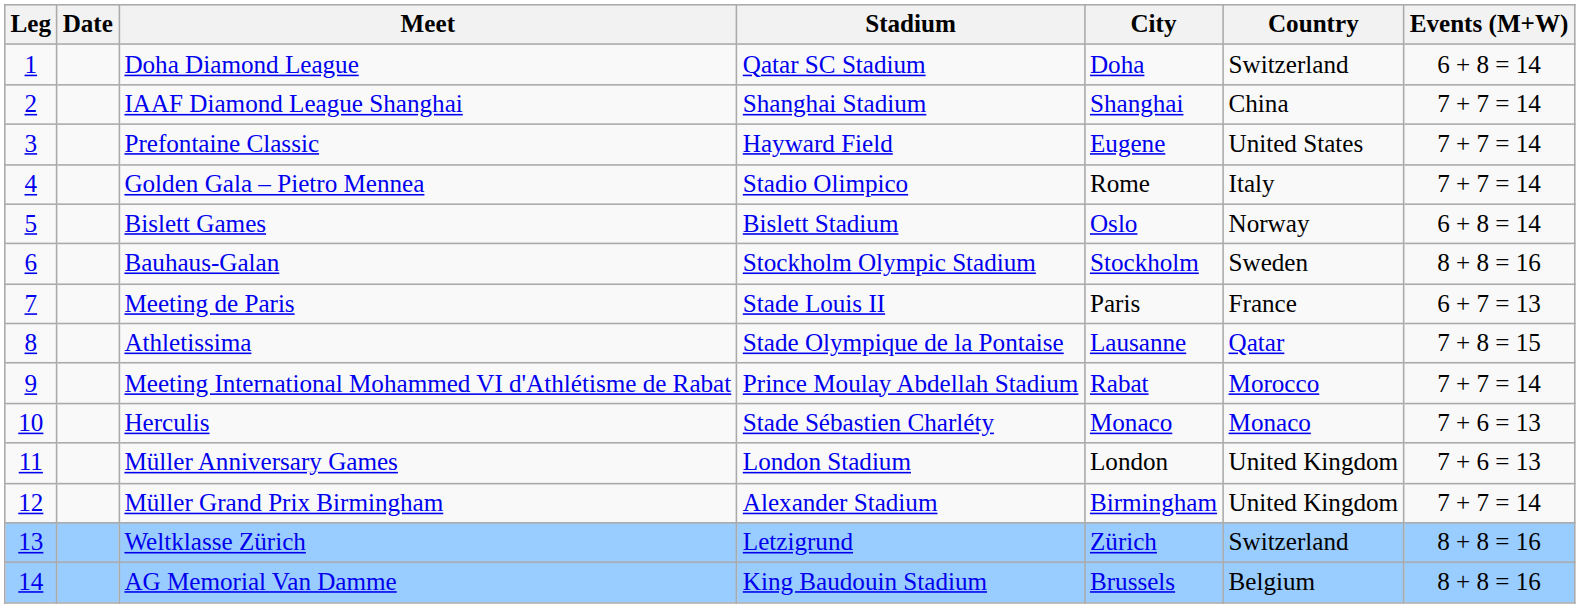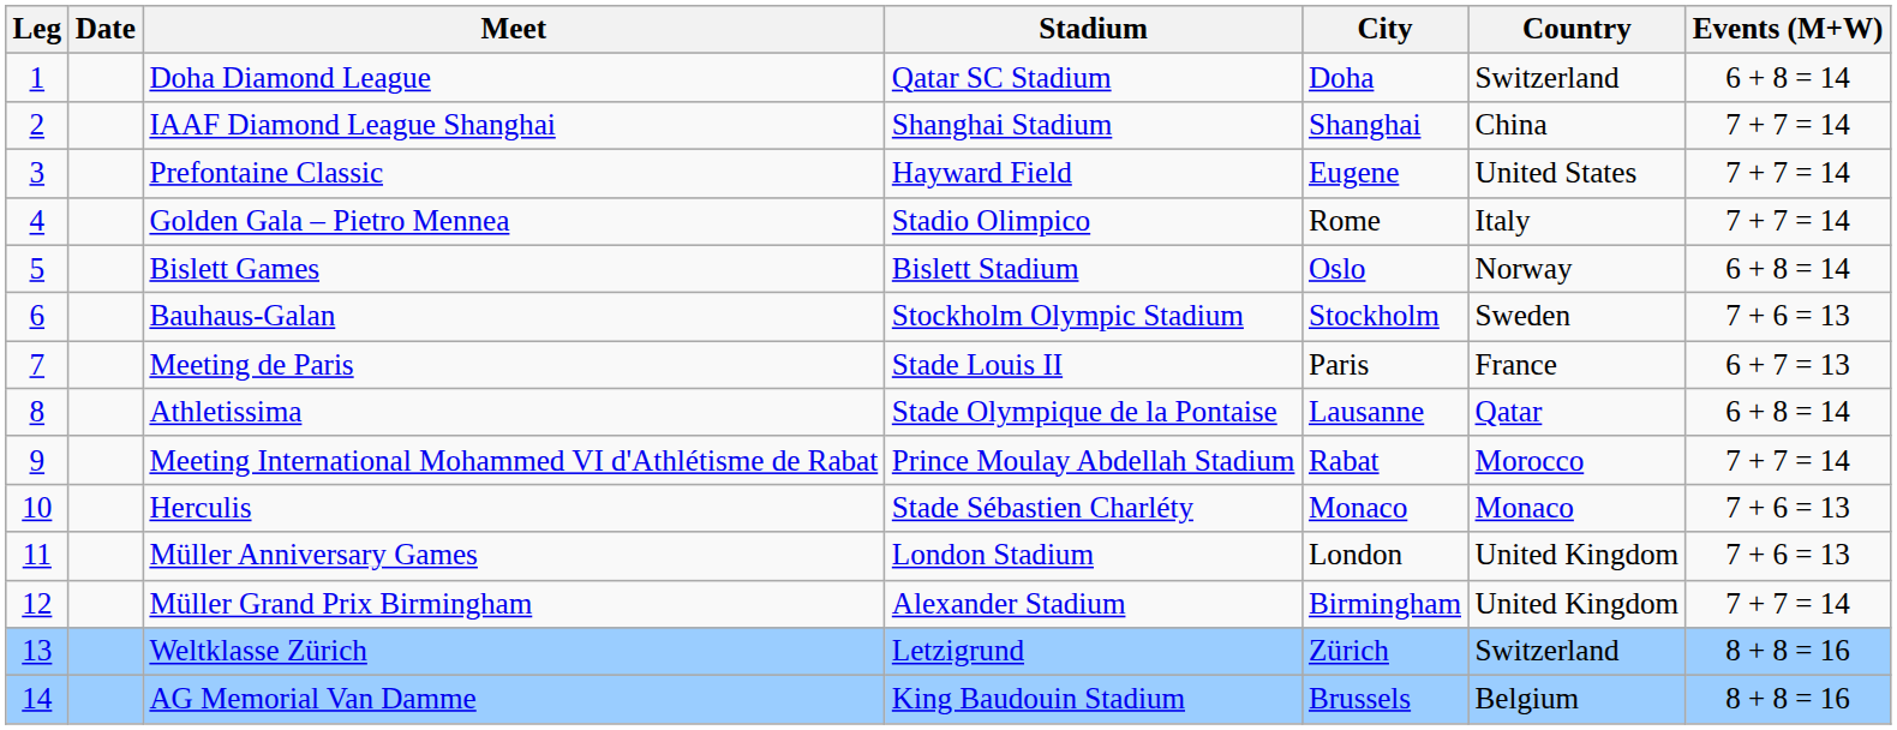 <table class="wikitable sortable">
 <tr>
 <th>Leg</th>
 <th>Date</th>
 <th>Meet</th>
 <th>Stadium</th>
 <th>City</th>
 <th>Country</th>
 <th>Events (M+W)</th>
 </tr>
 <tr>
 <td align=center><a href='#'>1</a></td>
 <td></td>
 <td><a href='#'>Doha Diamond League</a></td>
 <td><a href='#'>Qatar SC Stadium</a></td>
 <td><a href='#'>Doha</a></td>
 <td>Switzerland</td>
 <td align=center>6 + 8 = 14</td>
 </tr>
 <tr>
 <td align=center><a href='#'>2</a></td>
 <td></td>
 <td><a href='#'>IAAF Diamond League Shanghai</a></td>
 <td><a href='#'>Shanghai Stadium</a></td>
 <td><a href='#'>Shanghai</a></td>
 <td>China</td>
 <td align=center>7 + 7 = 14</td>
 </tr>
 <tr>
 <td align=center><a href='#'>3</a></td>
 <td></td>
 <td><a href='#'>Prefontaine Classic</a></td>
 <td><a href='#'>Hayward Field</a></td>
 <td><a href='#'>Eugene</a></td>
 <td>United States</td>
 <td align=center>7 + 7 = 14</td>
 </tr>
 <tr>
 <td align=center><a href='#'>4</a></td>
 <td></td>
 <td><a href='#'>Golden Gala – Pietro Mennea</a></td>
 <td><a href='#'>Stadio Olimpico</a></td>
 <td>Rome</td>
 <td>Italy</td>
 <td align=center>7 + 7 = 14</td>
 </tr>
 <tr>
 <td align=center><a href='#'>5</a></td>
 <td></td>
 <td><a href='#'>Bislett Games</a></td>
 <td><a href='#'>Bislett Stadium</a></td>
 <td><a href='#'>Oslo</a></td>
 <td>Norway</td>
 <td align=center>6 + 8 = 14</td>
 </tr>
 <tr>
 <td align=center><a href='#'>6</a></td>
 <td></td>
 <td><a href='#'>Bauhaus-Galan</a></td>
 <td><a href='#'>Stockholm Olympic Stadium</a></td>
 <td><a href='#'>Stockholm</a></td>
 <td>Sweden</td>
-<td align=center>8 + 8 = 16</td>
+<td align=center>7 + 6 = 13</td>
 </tr>
 <tr>
 <td align=center><a href='#'>7</a></td>
 <td></td>
 <td><a href='#'>Meeting de Paris</a></td>
 <td><a href='#'>Stade Louis II</a></td>
 <td>Paris</td>
 <td>France</td>
 <td align=center>6 + 7 = 13</td>
 </tr>
 <tr>
 <td align=center><a href='#'>8</a></td>
 <td></td>
 <td><a href='#'>Athletissima</a></td>
 <td><a href='#'>Stade Olympique de la Pontaise</a></td>
 <td><a href='#'>Lausanne</a></td>
 <td><a href='#'>Qatar</a></td>
-<td align=center>7 + 8 = 15</td>
+<td align=center>6 + 8 = 14</td>
 </tr>
 <tr>
 <td align=center><a href='#'>9</a></td>
 <td></td>
 <td><a href='#'>Meeting International Mohammed VI d'Athlétisme de Rabat</a></td>
 <td><a href='#'>Prince Moulay Abdellah Stadium</a></td>
 <td><a href='#'>Rabat</a></td>
 <td><a href='#'>Morocco</a></td>
 <td align=center>7 + 7 = 14</td>
 </tr>
 <tr>
 <td align=center><a href='#'>10</a></td>
 <td></td>
 <td><a href='#'>Herculis</a></td>
 <td><a href='#'>Stade Sébastien Charléty</a></td>
 <td><a href='#'>Monaco</a></td>
 <td><a href='#'>Monaco</a></td>
 <td align=center>7 + 6 = 13</td>
 </tr>
 <tr>
 <td align=center><a href='#'>11</a></td>
 <td></td>
 <td><a href='#'>Müller Anniversary Games</a></td>
 <td><a href='#'>London Stadium</a></td>
 <td>London</td>
 <td>United Kingdom</td>
 <td align=center>7 + 6 = 13</td>
 </tr>
 <tr>
 <td align=center><a href='#'>12</a></td>
 <td></td>
 <td><a href='#'>Müller Grand Prix Birmingham</a></td>
 <td><a href='#'>Alexander Stadium</a></td>
 <td><a href='#'>Birmingham</a></td>
 <td>United Kingdom</td>
 <td align=center>7 + 7 = 14</td>
 </tr>
 <tr bgcolor=#9acdff>
 <td align=center><a href='#'>13</a></td>
 <td></td>
 <td><a href='#'>Weltklasse Zürich</a></td>
 <td><a href='#'>Letzigrund</a></td>
 <td><a href='#'>Zürich</a></td>
 <td>Switzerland</td>
 <td align=center>8 + 8 = 16</td>
 </tr>
 <tr bgcolor=#9acdff>
 <td align=center><a href='#'>14</a></td>
 <td></td>
 <td><a href='#'>AG Memorial Van Damme</a></td>
 <td><a href='#'>King Baudouin Stadium</a></td>
 <td><a href='#'>Brussels</a></td>
 <td>Belgium</td>
 <td align=center>8 + 8 = 16</td>
 </tr>
 </table>
